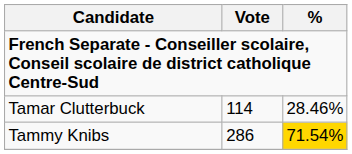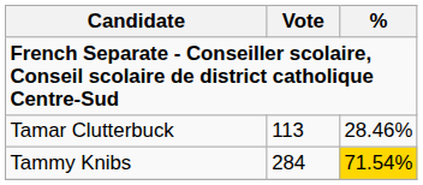 <table class="wikitable">
 <tr>
 <th bgcolor="#DDDDFF" width="200px">Candidate</th>
 <th bgcolor="#DDDDFF" width="50px">Vote</th>
 <th bgcolor="#DDDDFF" width="30px">%</th>
 </tr>
 <tr>
 <td colspan="4"><strong>French Separate - Conseiller scolaire, Conseil scolaire de district catholique Centre-Sud</strong></td>
 </tr>
 <tr>
 <td>Tamar Clutterbuck</td>
-<td>114</td>
+<td>113</td>
 <td>28.46%</td>
 </tr>
 <tr>
 <td>Tammy Knibs</td>
-<td>286</td>
+<td>284</td>
 <td style="background: gold;">71.54%</td>
 </tr>
 <tr>
 </tr>
 </table>
